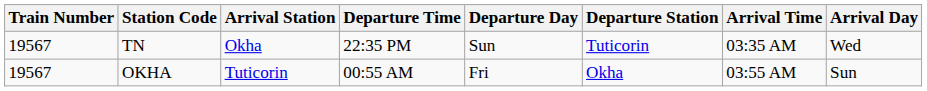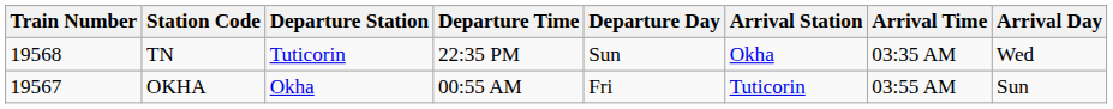 <table class="wikitable">
 <tr>
 <th>Train Number</th>
 <th>Station Code</th>
-<th>Arrival Station</th>
+<th>Departure Station</th>
 <th>Departure Time</th>
 <th>Departure Day</th>
-<th>Departure Station</th>
+<th>Arrival Station</th>
 <th>Arrival Time</th>
 <th>Arrival Day</th>
 </tr>
 <tr>
-<td>19567</td>
+<td>19568</td>
 <td>TN</td>
-<td><a href='#'>Okha</a></td>
+<td><a href='#'>Tuticorin</a></td>
 <td>22:35 PM</td>
 <td>Sun</td>
-<td><a href='#'>Tuticorin</a></td>
+<td><a href='#'>Okha</a></td>
 <td>03:35 AM</td>
 <td>Wed</td>
 </tr>
 <tr>
 <td>19567</td>
 <td>OKHA</td>
-<td><a href='#'>Tuticorin</a></td>
+<td><a href='#'>Okha</a></td>
 <td>00:55 AM</td>
 <td>Fri</td>
-<td><a href='#'>Okha</a></td>
+<td><a href='#'>Tuticorin</a></td>
 <td>03:55 AM</td>
 <td>Sun</td>
 </tr>
 </table>
